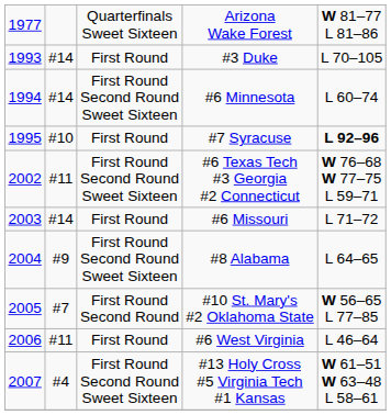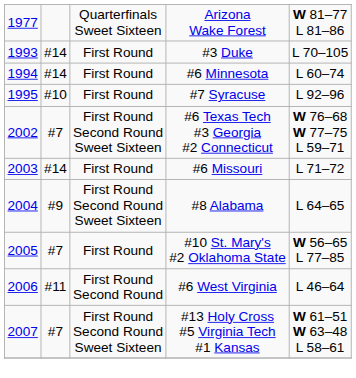 <table class="wikitable">
 <tr align="center">
 <td><a href='#'>1977</a></td>
 <td></td>
 <td>Quarterfinals<br>Sweet Sixteen</td>
 <td><a href='#'>Arizona</a><br><a href='#'>Wake Forest</a></td>
 <td><strong>W</strong> 81–77<br>L 81–86</td>
 </tr>
 <tr align="center">
 <td><a href='#'>1993</a></td>
 <td>#14</td>
 <td>First Round</td>
 <td>#3 <a href='#'>Duke</a></td>
 <td>L 70–105</td>
 </tr>
 <tr align="center">
 <td><a href='#'>1994</a></td>
 <td>#14</td>
-<td>First Round<br>Second Round<br>Sweet Sixteen</td>
+<td>First Round</td>
 <td>#6 <a href='#'>Minnesota</a></td>
 <td>L 60–74</td>
 </tr>
 <tr align="center">
 <td><a href='#'>1995</a></td>
 <td>#10</td>
 <td>First Round</td>
 <td>#7 <a href='#'>Syracuse</a></td>
-<td><strong>L 92–96</strong></td>
+<td>L 92–96</td>
 </tr>
 <tr align="center">
 <td><a href='#'>2002</a></td>
-<td>#11</td>
+<td>#7</td>
 <td>First Round<br>Second Round<br>Sweet Sixteen</td>
 <td>#6 <a href='#'>Texas Tech</a><br>#3 <a href='#'>Georgia</a><br>#2 <a href='#'>Connecticut</a></td>
 <td><strong>W</strong> 76–68<br><strong>W</strong> 77–75<br>L 59–71</td>
 </tr>
 <tr align="center">
 <td><a href='#'>2003</a></td>
 <td>#14</td>
 <td>First Round</td>
 <td>#6 <a href='#'>Missouri</a></td>
 <td>L 71–72</td>
 </tr>
 <tr align="center">
 <td><a href='#'>2004</a></td>
 <td>#9</td>
 <td>First Round<br>Second Round<br>Sweet Sixteen</td>
 <td>#8 <a href='#'>Alabama</a></td>
 <td>L 64–65</td>
 </tr>
 <tr align="center">
 <td><a href='#'>2005</a></td>
 <td>#7</td>
-<td>First Round<br>Second Round</td>
+<td>First Round</td>
 <td>#10 <a href='#'>St. Mary's</a><br>#2 <a href='#'>Oklahoma State</a></td>
 <td><strong>W</strong> 56–65<br>L 77–85</td>
 </tr>
 <tr align="center">
 <td><a href='#'>2006</a></td>
 <td>#11</td>
-<td>First Round</td>
+<td>First Round<br>Second Round</td>
 <td>#6 <a href='#'>West Virginia</a></td>
 <td>L 46–64</td>
 </tr>
 <tr align="center">
 <td><a href='#'>2007</a></td>
-<td>#4</td>
+<td>#7</td>
 <td>First Round<br>Second Round<br>Sweet Sixteen</td>
 <td>#13 <a href='#'>Holy Cross</a><br>#5 <a href='#'>Virginia Tech</a><br>#1 <a href='#'>Kansas</a></td>
 <td><strong>W</strong> 61–51<br><strong>W</strong> 63–48<br>L 58–61</td>
 </tr>
 <tr>
 </tr>
 </table>
